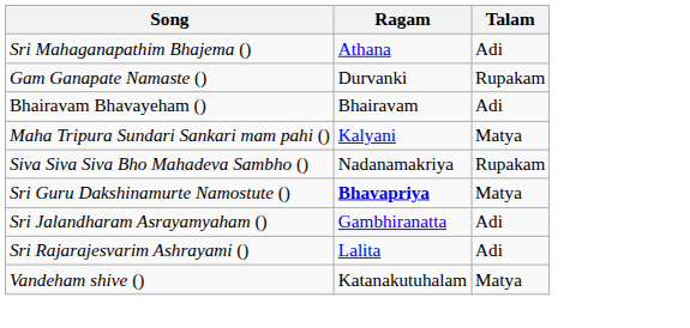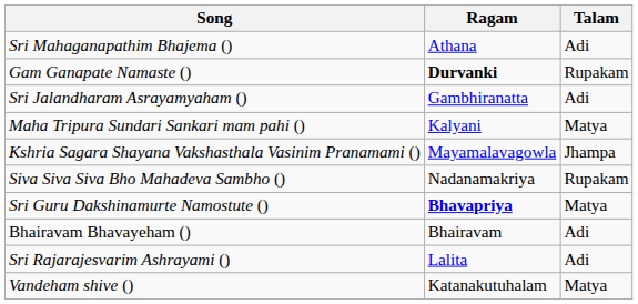 <table class="wikitable">
 <tr>
 <th>Song</th>
 <th>Ragam</th>
 <th>Talam</th>
 </tr>
 <tr>
 <td><em>Sri Mahaganapathim Bhajema</em> ()</td>
 <td><a href='#'>Athana</a></td>
 <td>Adi</td>
 </tr>
 <tr>
 <td><em>Gam Ganapate Namaste</em> ()</td>
-<td>Durvanki</td>
+<td><strong>Durvanki</strong></td>
 <td>Rupakam</td>
 </tr>
 <tr>
-<td>Bhairavam Bhavayeham ()</td>
-<td>Bhairavam</td>
+<td><em>Sri Jalandharam Asrayamyaham</em> ()</td>
+<td><a href='#'>Gambhiranatta</a></td>
 <td>Adi</td>
 </tr>
 <tr>
 <td><em>Maha Tripura Sundari Sankari mam pahi</em> ()</td>
 <td><a href='#'>Kalyani</a></td>
 <td>Matya</td>
+</tr>
+<tr>
+<td><em>Kshria Sagara Shayana</em> <em>Vakshasthala</em> <em>Vasinim Pranamami</em> ()</td>
+<td><a href='#'>Mayamalavagowla</a></td>
+<td>Jhampa</td>
 </tr>
 <tr>
 <td><em>Siva Siva Siva Bho Mahadeva Sambho</em> ()</td>
 <td>Nadanamakriya</td>
 <td>Rupakam</td>
 </tr>
 <tr>
 <td><em>Sri Guru Dakshinamurte Namostute</em> ()</td>
 <td><strong><a href='#'>Bhavapriya</a></strong></td>
 <td>Matya</td>
 </tr>
 <tr>
-<td><em>Sri Jalandharam Asrayamyaham</em> ()</td>
-<td><a href='#'>Gambhiranatta</a></td>
+<td>Bhairavam Bhavayeham ()</td>
+<td>Bhairavam</td>
 <td>Adi</td>
 </tr>
 <tr>
 <td><em>Sri Rajarajesvarim Ashrayami</em> ()</td>
 <td><a href='#'>Lalita</a></td>
 <td>Adi</td>
 </tr>
 <tr>
 <td><em>Vandeham shive</em> ()</td>
 <td>Katanakutuhalam</td>
 <td>Matya</td>
 </tr>
 </table>
